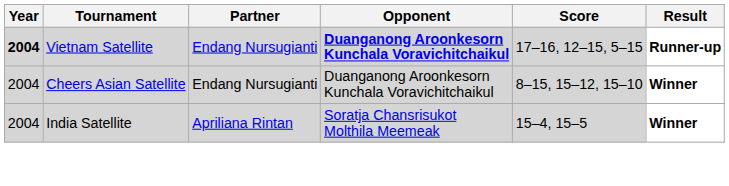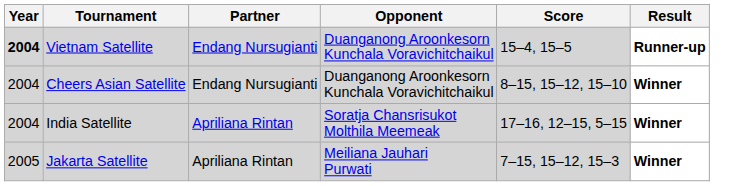 <table class="sortable wikitable" style="font-size: 90%;">
 <tr>
 <th>Year</th>
 <th>Tournament</th>
 <th>Partner</th>
 <th>Opponent</th>
 <th>Score</th>
 <th>Result</th>
 </tr>
 <tr style="background:#D5D5D5">
 <td align="center"><strong>2004</strong></td>
 <td align="left"><a href='#'>Vietnam Satellite</a></td>
 <td align="left"> <a href='#'>Endang Nursugianti</a></td>
-<td align="left"><strong> <a href='#'>Duanganong Aroonkesorn</a><br> <a href='#'>Kunchala Voravichitchaikul</a></strong></td>
-<td align="left">17–16, 12–15, 5–15</td>
+<td align="left"> <a href='#'>Duanganong Aroonkesorn</a><br> <a href='#'>Kunchala Voravichitchaikul</a></td>
+<td align="left">15–4, 15–5</td>
 <td style="text-align:left; background:white"> <strong>Runner-up</strong></td>
 </tr>
 <tr style="background:#D5D5D5">
 <td align="center">2004</td>
 <td align="left"><a href='#'>Cheers Asian Satellite</a></td>
 <td align="left"> Endang Nursugianti</td>
 <td align="left"> Duanganong Aroonkesorn<br> Kunchala Voravichitchaikul</td>
 <td align="left">8–15, 15–12, 15–10</td>
 <td style="text-align:left; background:white"> <strong>Winner</strong></td>
 </tr>
 <tr style="background:#D5D5D5">
 <td align="center">2004</td>
 <td align="left">India Satellite</td>
 <td align="left"> <a href='#'>Apriliana Rintan</a></td>
 <td align="left"> <a href='#'>Soratja Chansrisukot</a><br> <a href='#'>Molthila Meemeak</a></td>
-<td align="left">15–4, 15–5</td>
+<td align="left">17–16, 12–15, 5–15</td>
+<td style="text-align:left; background:white"> <strong>Winner</strong></td>
+</tr>
+<tr style="background:#D5D5D5">
+<td align="center">2005</td>
+<td align="left"><a href='#'>Jakarta Satellite</a></td>
+<td align="left"> Apriliana Rintan</td>
+<td align="left"> <a href='#'>Meiliana Jauhari</a><br> <a href='#'>Purwati</a></td>
+<td align="left">7–15, 15–12, 15–3</td>
 <td style="text-align:left; background:white"> <strong>Winner</strong></td>
 </tr>
 </table>
